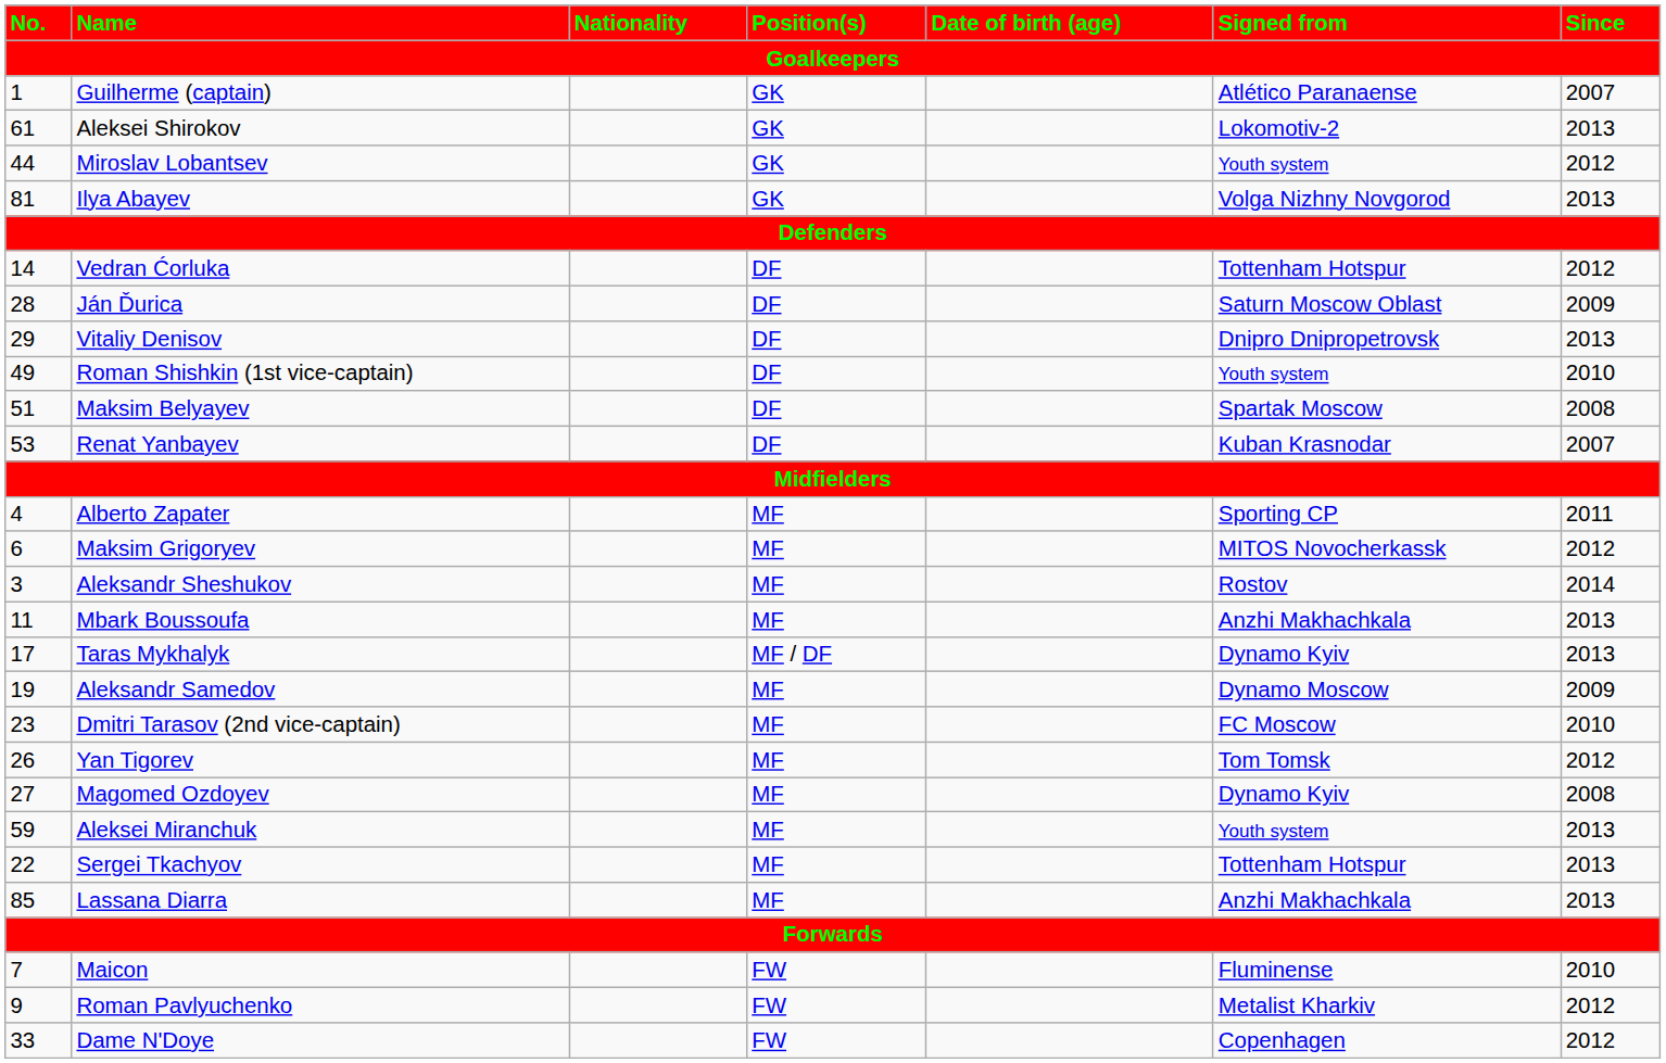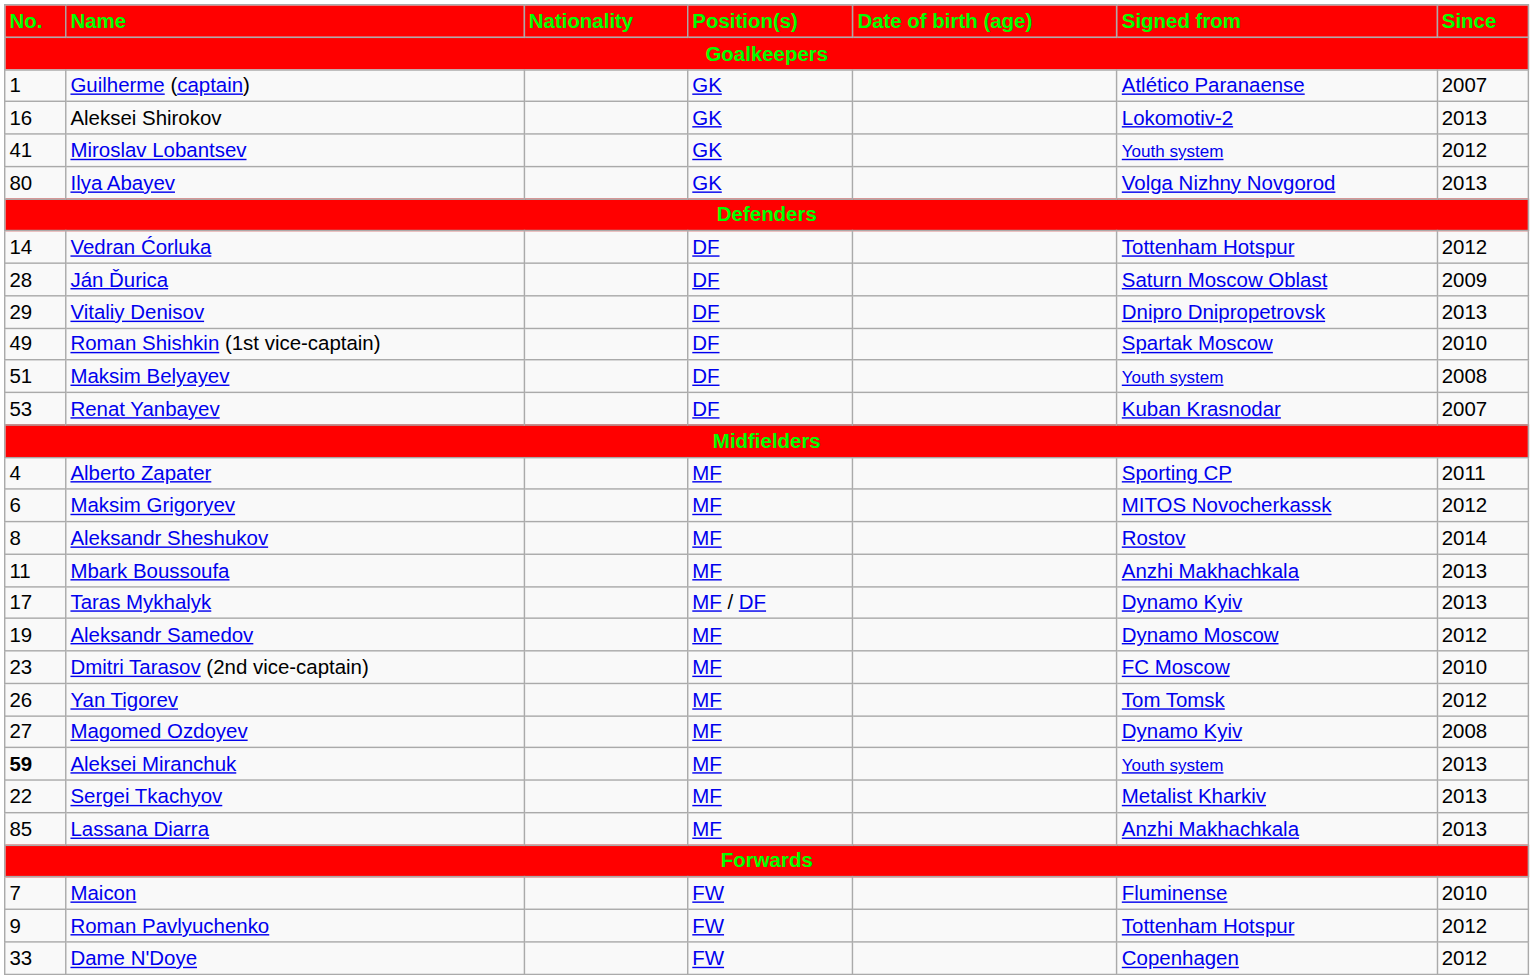 <table class="wikitable" style="text-align:left; font-size:90%; width:85%;">
 <tr>
 <th style="background:red; color:lime; text-align:left;">No.</th>
 <th style="background:red; color:lime; text-align:left;">Name</th>
 <th style="background:red; color:lime; text-align:left;">Nationality</th>
 <th style="background:red; color:lime; text-align:left;">Position(s)</th>
 <th style="background:red; color:lime; text-align:left;">Date of birth (age)</th>
 <th style="background:red; color:lime; text-align:left;">Signed from</th>
 <th style="background:red; color:lime; text-align:left;">Since</th>
 </tr>
 <tr>
 <th colspan=7  style="background:red; color:lime; text-align:center;">Goalkeepers</th>
 </tr>
 <tr>
 <td>1</td>
 <td><a href='#'>Guilherme</a> (<a href='#'>captain</a>)</td>
 <td></td>
 <td><a href='#'>GK</a></td>
 <td></td>
 <td><a href='#'>Atlético Paranaense</a></td>
 <td>2007</td>
 </tr>
 <tr>
-<td>61</td>
+<td>16</td>
 <td>Aleksei Shirokov</td>
 <td></td>
 <td><a href='#'>GK</a></td>
 <td></td>
 <td><a href='#'>Lokomotiv-2</a></td>
 <td>2013</td>
 </tr>
 <tr>
-<td>44</td>
+<td>41</td>
 <td><a href='#'>Miroslav Lobantsev</a></td>
 <td></td>
 <td><a href='#'>GK</a></td>
 <td></td>
 <td><small><a href='#'>Youth system</a></small></td>
 <td>2012</td>
 </tr>
 <tr>
-<td>81</td>
+<td>80</td>
 <td><a href='#'>Ilya Abayev</a></td>
 <td></td>
 <td><a href='#'>GK</a></td>
 <td></td>
 <td><a href='#'>Volga Nizhny Novgorod</a></td>
 <td>2013</td>
 </tr>
 <tr>
 <th colspan=7  style="background:red; color:lime; text-align:center;">Defenders</th>
 </tr>
 <tr>
 <td>14</td>
 <td><a href='#'>Vedran Ćorluka</a></td>
 <td></td>
 <td><a href='#'>DF</a></td>
 <td></td>
 <td><a href='#'>Tottenham Hotspur</a></td>
 <td>2012</td>
 </tr>
 <tr>
 <td>28</td>
 <td><a href='#'>Ján Ďurica</a></td>
 <td></td>
 <td><a href='#'>DF</a></td>
 <td></td>
 <td><a href='#'>Saturn Moscow Oblast</a></td>
 <td>2009</td>
 </tr>
 <tr>
 <td>29</td>
 <td><a href='#'>Vitaliy Denisov</a></td>
 <td></td>
 <td><a href='#'>DF</a></td>
 <td></td>
 <td><a href='#'>Dnipro Dnipropetrovsk</a></td>
 <td>2013</td>
 </tr>
 <tr>
 <td>49</td>
 <td><a href='#'>Roman Shishkin</a> (1st vice-captain)</td>
 <td></td>
 <td><a href='#'>DF</a></td>
 <td></td>
-<td><small><a href='#'>Youth system</a></small></td>
+<td><a href='#'>Spartak Moscow</a></td>
 <td>2010</td>
 </tr>
 <tr>
 <td>51</td>
 <td><a href='#'>Maksim Belyayev</a></td>
 <td></td>
 <td><a href='#'>DF</a></td>
 <td></td>
-<td><a href='#'>Spartak Moscow</a></td>
+<td><small><a href='#'>Youth system</a></small></td>
 <td>2008</td>
 </tr>
 <tr>
 <td>53</td>
 <td><a href='#'>Renat Yanbayev</a></td>
 <td></td>
 <td><a href='#'>DF</a></td>
 <td></td>
 <td><a href='#'>Kuban Krasnodar</a></td>
 <td>2007</td>
 </tr>
 <tr>
 <th colspan=7  style="background:red; color:lime; text-align:center;">Midfielders</th>
 </tr>
 <tr>
 <td>4</td>
 <td><a href='#'>Alberto Zapater</a></td>
 <td></td>
 <td><a href='#'>MF</a></td>
 <td></td>
 <td><a href='#'>Sporting CP</a></td>
 <td>2011</td>
 </tr>
 <tr>
 <td>6</td>
 <td><a href='#'>Maksim Grigoryev</a></td>
 <td></td>
 <td><a href='#'>MF</a></td>
 <td></td>
 <td><a href='#'>MITOS Novocherkassk</a></td>
 <td>2012</td>
 </tr>
 <tr>
-<td>3</td>
+<td>8</td>
 <td><a href='#'>Aleksandr Sheshukov</a></td>
 <td></td>
 <td><a href='#'>MF</a></td>
 <td></td>
 <td><a href='#'>Rostov</a></td>
 <td>2014</td>
 </tr>
 <tr>
 <td>11</td>
 <td><a href='#'>Mbark Boussoufa</a></td>
 <td></td>
 <td><a href='#'>MF</a></td>
 <td></td>
 <td><a href='#'>Anzhi Makhachkala</a></td>
 <td>2013</td>
 </tr>
 <tr>
 <td>17</td>
 <td><a href='#'>Taras Mykhalyk</a></td>
 <td></td>
 <td><a href='#'>MF</a> / <a href='#'>DF</a></td>
 <td></td>
 <td><a href='#'>Dynamo Kyiv</a></td>
 <td>2013</td>
 </tr>
 <tr>
 <td>19</td>
 <td><a href='#'>Aleksandr Samedov</a></td>
 <td></td>
 <td><a href='#'>MF</a></td>
 <td></td>
 <td><a href='#'>Dynamo Moscow</a></td>
-<td>2009</td>
+<td>2012</td>
 </tr>
 <tr>
 <td>23</td>
 <td><a href='#'>Dmitri Tarasov</a> (2nd vice-captain)</td>
 <td></td>
 <td><a href='#'>MF</a></td>
 <td></td>
 <td><a href='#'>FC Moscow</a></td>
 <td>2010</td>
 </tr>
 <tr>
 <td>26</td>
 <td><a href='#'>Yan Tigorev</a></td>
 <td></td>
 <td><a href='#'>MF</a></td>
 <td></td>
 <td><a href='#'>Tom Tomsk</a></td>
 <td>2012</td>
 </tr>
 <tr>
 <td>27</td>
 <td><a href='#'>Magomed Ozdoyev</a></td>
 <td></td>
 <td><a href='#'>MF</a></td>
 <td></td>
 <td><a href='#'>Dynamo Kyiv</a></td>
 <td>2008</td>
 </tr>
 <tr>
-<td>59</td>
+<td><strong>59</strong></td>
 <td><a href='#'>Aleksei Miranchuk</a></td>
 <td></td>
 <td><a href='#'>MF</a></td>
 <td></td>
 <td><small><a href='#'>Youth system</a></small></td>
 <td>2013</td>
 </tr>
 <tr>
 <td>22</td>
 <td><a href='#'>Sergei Tkachyov</a></td>
 <td></td>
 <td><a href='#'>MF</a></td>
 <td></td>
-<td><a href='#'>Tottenham Hotspur</a></td>
+<td><a href='#'>Metalist Kharkiv</a></td>
 <td>2013</td>
 </tr>
 <tr>
 <td>85</td>
 <td><a href='#'>Lassana Diarra</a></td>
 <td></td>
 <td><a href='#'>MF</a></td>
 <td></td>
 <td><a href='#'>Anzhi Makhachkala</a></td>
 <td>2013</td>
 </tr>
 <tr>
 <th colspan=7  style="background:red; color:lime; text-align:center;">Forwards</th>
 </tr>
 <tr>
 <td>7</td>
 <td><a href='#'>Maicon</a></td>
 <td></td>
 <td><a href='#'>FW</a></td>
 <td></td>
 <td><a href='#'>Fluminense</a></td>
 <td>2010</td>
 </tr>
 <tr>
 <td>9</td>
 <td><a href='#'>Roman Pavlyuchenko</a></td>
 <td></td>
 <td><a href='#'>FW</a></td>
 <td></td>
-<td><a href='#'>Metalist Kharkiv</a></td>
+<td><a href='#'>Tottenham Hotspur</a></td>
 <td>2012</td>
 </tr>
 <tr>
 <td>33</td>
 <td><a href='#'>Dame N'Doye</a></td>
 <td></td>
 <td><a href='#'>FW</a></td>
 <td></td>
 <td><a href='#'>Copenhagen</a></td>
 <td>2012</td>
 </tr>
 <tr>
 </tr>
 </table>
